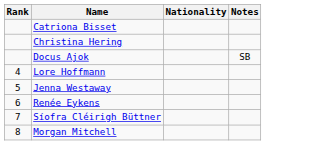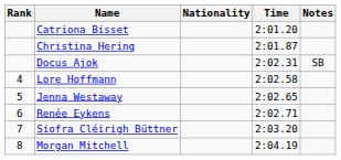 <table class="wikitable sortable" style="text-align:center">
 <tr>
 <th>Rank</th>
 <th>Name</th>
 <th>Nationality</th>
+<th>Time</th>
 <th>Notes</th>
 </tr>
 <tr>
 <td></td>
 <td align=left><a href='#'>Catriona Bisset</a></td>
 <td align=left></td>
+<td>2:01.20</td>
 <td></td>
 </tr>
 <tr>
 <td></td>
 <td align=left><a href='#'>Christina Hering</a></td>
 <td align=left></td>
+<td>2:01.87</td>
 <td></td>
 </tr>
 <tr>
 <td></td>
 <td align=left><a href='#'>Docus Ajok</a></td>
 <td align=left></td>
+<td>2:02.31</td>
 <td>SB</td>
 </tr>
 <tr>
 <td>4</td>
 <td align=left><a href='#'>Lore Hoffmann</a></td>
 <td align=left></td>
+<td>2:02.58</td>
 <td></td>
 </tr>
 <tr>
 <td>5</td>
 <td align=left><a href='#'>Jenna Westaway</a></td>
 <td align=left></td>
+<td>2:02.65</td>
 <td></td>
 </tr>
 <tr>
 <td>6</td>
 <td align=left><a href='#'>Renée Eykens</a></td>
 <td align=left></td>
+<td>2:02.71</td>
 <td></td>
 </tr>
 <tr>
 <td>7</td>
 <td align=left><a href='#'>Síofra Cléirigh Büttner</a></td>
 <td align=left></td>
+<td>2:03.20</td>
 <td></td>
 </tr>
 <tr>
 <td>8</td>
 <td align=left><a href='#'>Morgan Mitchell</a></td>
 <td align=left></td>
+<td>2:04.19</td>
 <td></td>
 </tr>
 </table>
